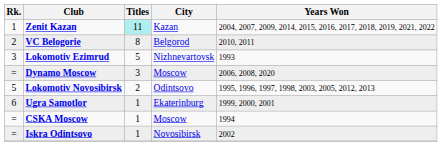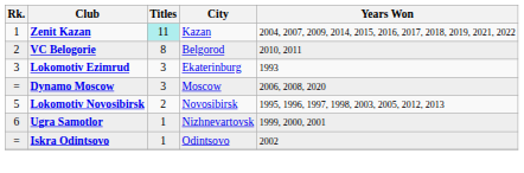 <table class="wikitable">
 <tr>
 <th scope="col">Rk.</th>
 <th scope="col">Club</th>
 <th scope="col">Titles</th>
 <th scope="col">City</th>
 <th scope="col">Years Won</th>
 </tr>
 <tr>
 <td align="center">1</td>
 <td><strong><a href='#'>Zenit Kazan</a></strong></td>
 <td align="center" style="background: paleturquoise;">11</td>
 <td><a href='#'>Kazan</a></td>
 <td><small> 2004, 2007, 2009, 2014, 2015, 2016, 2017, 2018, 2019, 2021, 2022 </small></td>
 </tr>
 <tr bgcolor=#eee>
 <td align="center">2</td>
 <td><strong><a href='#'>VC Belogorie</a></strong></td>
 <td align="center">8</td>
 <td><a href='#'>Belgorod</a></td>
 <td><small> 2010, 2011 </small></td>
 </tr>
 <tr>
 <td align="center">3</td>
 <td><strong><a href='#'>Lokomotiv Ezimrud</a></strong></td>
-<td align="center">5</td>
-<td><a href='#'>Nizhnevartovsk</a></td>
+<td align="center">3</td>
+<td><a href='#'>Ekaterinburg</a></td>
 <td><small> 1993 </small></td>
 </tr>
 <tr bgcolor=#eee>
 <td align="center">=</td>
 <td><strong><a href='#'>Dynamo Moscow</a></strong></td>
 <td align="center">3</td>
 <td><a href='#'>Moscow</a></td>
 <td><small> 2006, 2008, 2020 </small></td>
 </tr>
 <tr>
 <td align="center">5</td>
 <td><strong><a href='#'>Lokomotiv Novosibirsk</a></strong></td>
 <td align="center">2</td>
-<td><a href='#'>Odintsovo</a></td>
+<td><a href='#'>Novosibirsk</a></td>
 <td><small> 1995, 1996, 1997, 1998, 2003, 2005, 2012, 2013 </small></td>
 </tr>
 <tr bgcolor=#eee>
 <td align="center">6</td>
 <td><strong><a href='#'>Ugra Samotlor</a></strong></td>
 <td align="center">1</td>
-<td><a href='#'>Ekaterinburg</a></td>
+<td><a href='#'>Nizhnevartovsk</a></td>
 <td><small> 1999, 2000, 2001 </small></td>
-</tr>
-<tr>
-<td align="center">=</td>
-<td><strong><a href='#'>CSKA Moscow</a></strong></td>
-<td align="center">1</td>
-<td><a href='#'>Moscow</a></td>
-<td><small> 1994 </small></td>
 </tr>
 <tr bgcolor=#eee>
 <td align="center">=</td>
 <td><strong><a href='#'>Iskra Odintsovo</a></strong></td>
 <td align="center">1</td>
-<td><a href='#'>Novosibirsk</a></td>
+<td><a href='#'>Odintsovo</a></td>
 <td><small> 2002 </small></td>
 </tr>
 <tr>
 </tr>
 </table>
